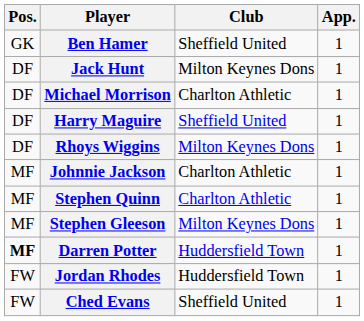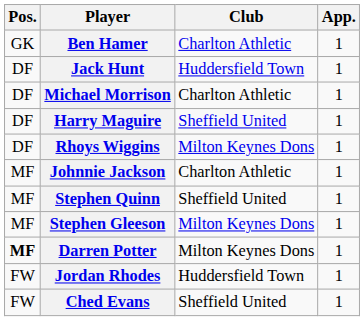 <table class="wikitable plainrowheaders" style="text-align: left">
 <tr>
 <th scope=col>Pos.</th>
 <th scope=col>Player</th>
 <th scope=col>Club</th>
 <th scope=col>App.</th>
 </tr>
 <tr>
 <td style=text-align:center>GK</td>
 <th scope=row><a href='#'>Ben Hamer</a></th>
-<td>Sheffield United</td>
+<td><a href='#'>Charlton Athletic</a></td>
 <td style=text-align:center>1</td>
 </tr>
 <tr>
 <td style=text-align:center>DF</td>
 <th scope=row><a href='#'>Jack Hunt</a></th>
-<td>Milton Keynes Dons</td>
+<td><a href='#'>Huddersfield Town</a></td>
 <td style=text-align:center>1</td>
 </tr>
 <tr>
 <td style=text-align:center>DF</td>
 <th scope=row><a href='#'>Michael Morrison</a></th>
 <td>Charlton Athletic</td>
 <td style=text-align:center>1</td>
 </tr>
 <tr>
 <td style=text-align:center>DF</td>
 <th scope=row><a href='#'>Harry Maguire</a></th>
 <td><a href='#'>Sheffield United</a></td>
 <td style=text-align:center>1</td>
 </tr>
 <tr>
 <td style=text-align:center>DF</td>
 <th scope=row><a href='#'>Rhoys Wiggins</a></th>
 <td><a href='#'>Milton Keynes Dons</a></td>
 <td style=text-align:center>1</td>
 </tr>
 <tr>
 <td style=text-align:center>MF</td>
 <th scope=row><a href='#'>Johnnie Jackson</a></th>
 <td>Charlton Athletic</td>
 <td style=text-align:center>1</td>
 </tr>
 <tr>
 <td style=text-align:center>MF</td>
 <th scope=row><a href='#'>Stephen Quinn</a></th>
-<td><a href='#'>Charlton Athletic</a></td>
+<td>Sheffield United</td>
 <td style=text-align:center>1</td>
 </tr>
 <tr>
 <td style=text-align:center>MF</td>
 <th scope=row><a href='#'>Stephen Gleeson</a></th>
 <td><a href='#'>Milton Keynes Dons</a></td>
 <td style=text-align:center>1</td>
 </tr>
 <tr>
 <td style=text-align:center><strong>MF</strong></td>
 <th scope=row><a href='#'>Darren Potter</a></th>
-<td><a href='#'>Huddersfield Town</a></td>
+<td>Milton Keynes Dons</td>
 <td style=text-align:center>1</td>
 </tr>
 <tr>
 <td style=text-align:center>FW</td>
 <th scope=row><a href='#'>Jordan Rhodes</a></th>
 <td>Huddersfield Town</td>
 <td style=text-align:center>1</td>
 </tr>
 <tr>
 <td style=text-align:center>FW</td>
 <th scope=row><a href='#'>Ched Evans</a></th>
 <td>Sheffield United</td>
 <td style=text-align:center>1</td>
 </tr>
 </table>
